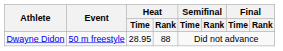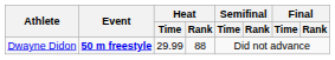 <table class=wikitable style="font-size:90%">
 <tr>
 <th rowspan="2">Athlete</th>
 <th rowspan="2">Event</th>
 <th colspan="2">Heat</th>
 <th colspan="2">Semifinal</th>
 <th colspan="2">Final</th>
 </tr>
 <tr style="font-size:95%">
 <th>Time</th>
 <th>Rank</th>
 <th>Time</th>
 <th>Rank</th>
 <th>Time</th>
 <th>Rank</th>
 </tr>
 <tr align=center>
 <td align=left><a href='#'>Dwayne Didon</a></td>
-<td align=left><a href='#'>50 m freestyle</a></td>
-<td>28.95</td>
+<td align=left><strong><a href='#'>50 m freestyle</a></strong></td>
+<td>29.99</td>
 <td>88</td>
 <td colspan=4>Did not advance</td>
 </tr>
 </table>
